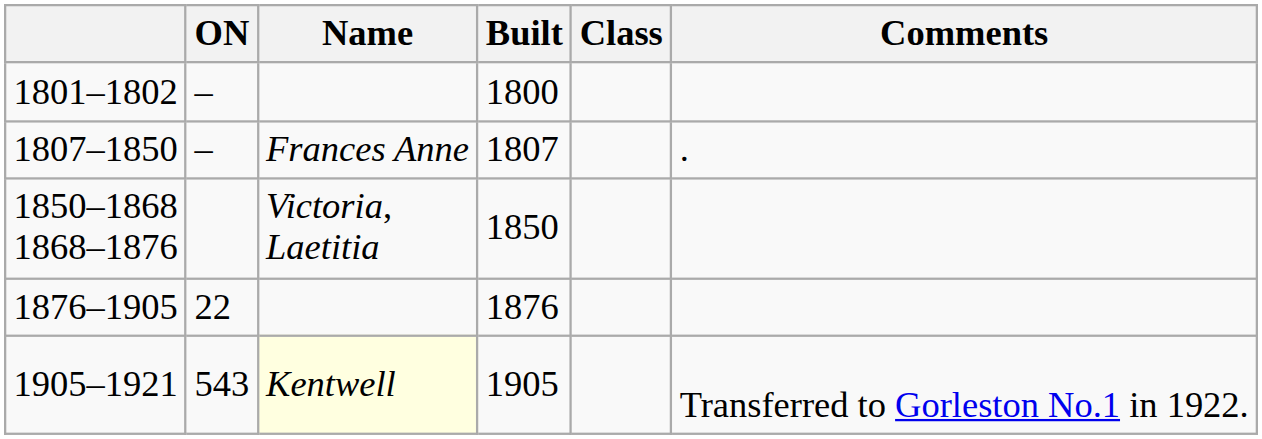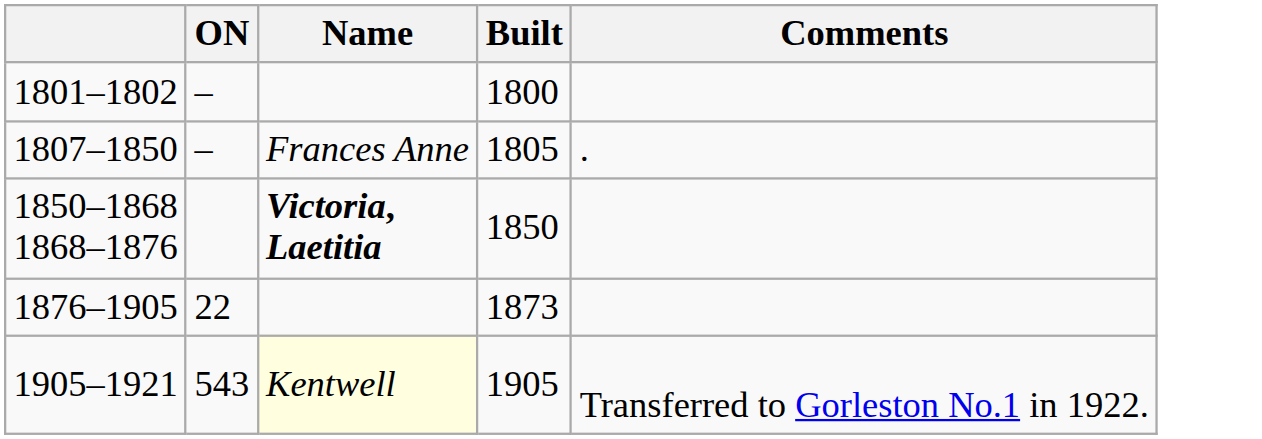 <table class="wikitable">
 <tr>
 <th></th>
 <th>ON</th>
 <th>Name</th>
 <th>Built</th>
-<th>Class</th>
 <th>Comments</th>
 </tr>
 <tr>
 <td>1801–1802</td>
 <td>–</td>
 <td></td>
 <td>1800</td>
 <td></td>
-<td></td>
 </tr>
 <tr>
 <td>1807–1850</td>
 <td>–</td>
 <td><em>Frances Anne</em></td>
-<td>1807</td>
-<td></td>
+<td>1805</td>
 <td>.</td>
 </tr>
 <tr>
 <td>1850–1868<br>1868–1876</td>
 <td></td>
-<td><em>Victoria</em>,<br><em>Laetitia</em></td>
+<td><strong><em>Victoria</em>,<br><em>Laetitia</em></strong></td>
 <td>1850</td>
-<td></td>
 <td></td>
 </tr>
 <tr>
 <td>1876–1905</td>
 <td>22</td>
 <td></td>
-<td>1876</td>
-<td></td>
+<td>1873</td>
 <td></td>
 </tr>
 <tr>
 <td>1905–1921</td>
 <td>543</td>
 <td style="background: lightyellow;"><em>Kentwell</em></td>
 <td>1905</td>
-<td></td>
 <td><br>Transferred to <a href='#'>Gorleston No.1</a> in 1922.</td>
 </tr>
 </table>
